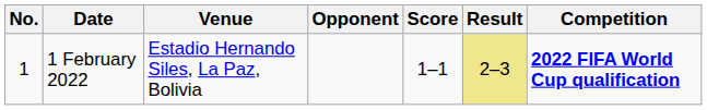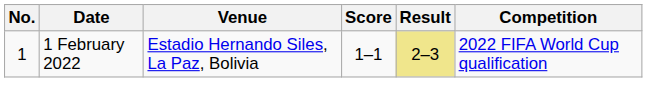 <table class="wikitable sortable">
 <tr>
 <th scope="col">No.</th>
 <th scope="col">Date</th>
 <th scope="col">Venue</th>
-<th scope="col">Opponent</th>
 <th scope="col">Score</th>
 <th scope="col">Result</th>
 <th scope="col">Competition</th>
 </tr>
 <tr>
 <td align="center">1</td>
 <td>1 February 2022</td>
 <td><a href='#'>Estadio Hernando Siles</a>, <a href='#'>La Paz</a>, Bolivia</td>
-<td></td>
 <td align="center">1–1</td>
 <td align="center" style="background: khaki;">2–3</td>
-<td><strong><a href='#'>2022 FIFA World Cup qualification</a></strong></td>
+<td><a href='#'>2022 FIFA World Cup qualification</a></td>
 </tr>
 </table>
